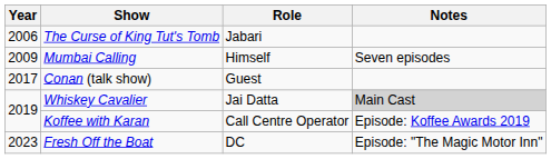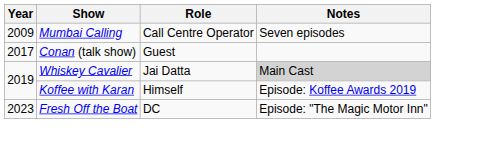 <table class="wikitable sortable">
 <tr>
 <th>Year</th>
 <th>Show</th>
 <th>Role</th>
 <th>Notes</th>
 </tr>
 <tr>
-<td>2006</td>
-<td><em><a href='#'>The Curse of King Tut's Tomb</a></em></td>
-<td>Jabari</td>
-<td></td>
-</tr>
-<tr>
 <td>2009</td>
 <td><em><a href='#'>Mumbai Calling</a></em></td>
-<td>Himself</td>
+<td>Call Centre Operator</td>
 <td>Seven episodes</td>
 </tr>
 <tr>
 <td>2017</td>
 <td><em><a href='#'>Conan</a></em> (talk show)</td>
 <td>Guest</td>
 <td></td>
 </tr>
 <tr>
 <td rowspan=2>2019</td>
 <td><em><a href='#'>Whiskey Cavalier</a></em></td>
 <td>Jai Datta</td>
 <td style="background: lightgrey;">Main Cast</td>
 </tr>
 <tr>
 <td><em><a href='#'>Koffee with Karan</a></em></td>
-<td>Call Centre Operator</td>
+<td>Himself</td>
 <td>Episode: <a href='#'>Koffee Awards 2019</a></td>
 </tr>
 <tr>
 <td rowspan=1>2023</td>
 <td><em><a href='#'>Fresh Off the Boat</a></em></td>
 <td>DC</td>
 <td>Episode: "The Magic Motor Inn"</td>
 </tr>
 </table>
